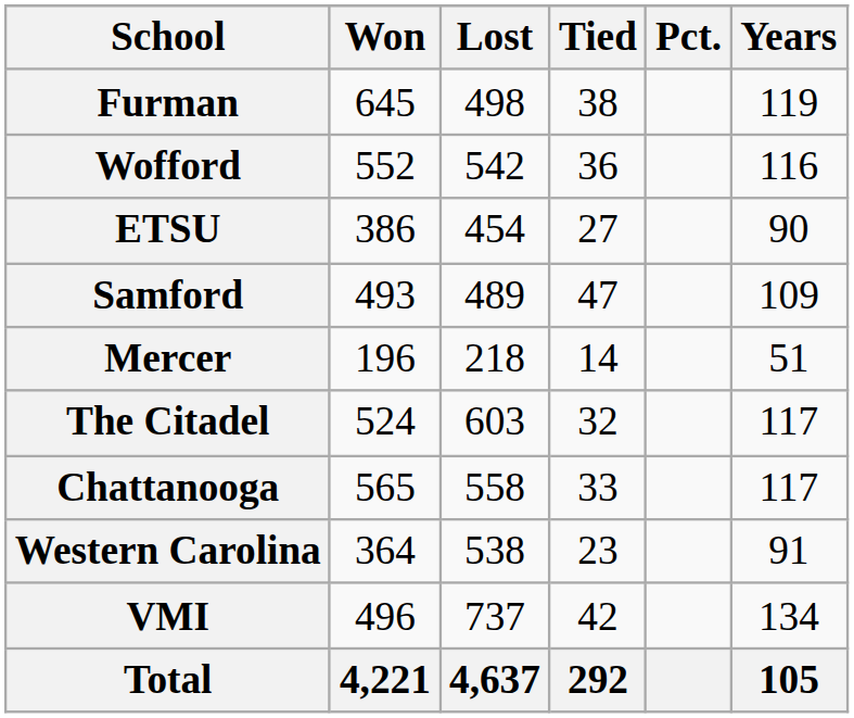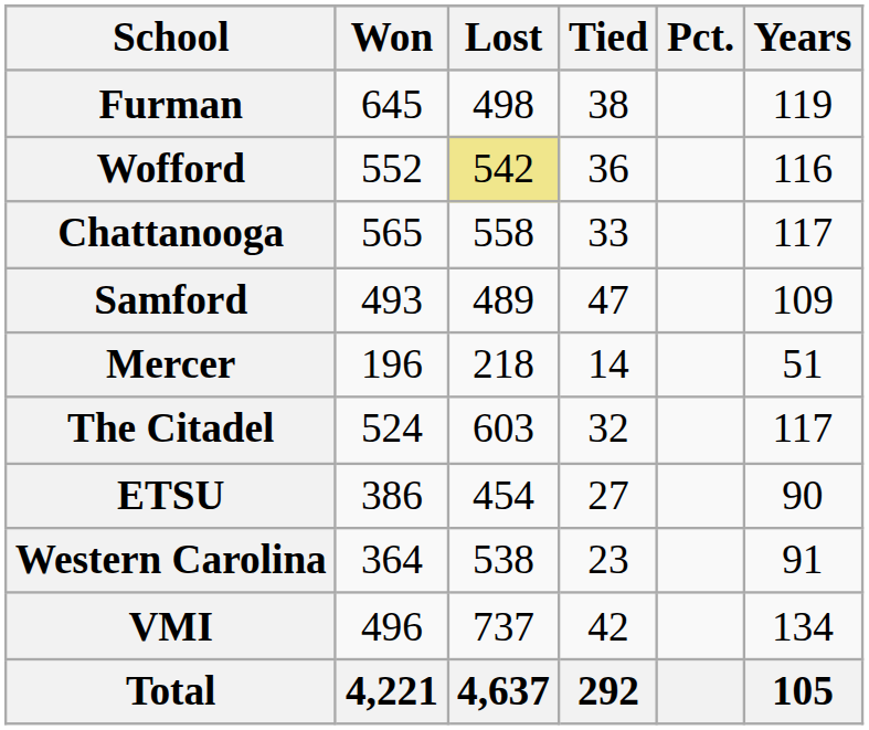 <table class="wikitable sortable plainrowheaders" style="text-align: center;">
 <tr>
 </tr>
 <tr>
 <th scope="col">School</th>
 <th scope="col">Won</th>
 <th scope="col">Lost</th>
 <th scope="col">Tied</th>
 <th scope="col">Pct.</th>
 <th scope="col">Years</th>
 </tr>
 <tr>
 <th scope="row">Furman</th>
 <td>645</td>
 <td>498</td>
 <td>38</td>
 <td></td>
 <td>119</td>
 </tr>
 <tr>
 <th scope="row">Wofford</th>
 <td>552</td>
-<td>542</td>
+<td style="background: khaki;">542</td>
 <td>36</td>
 <td></td>
 <td>116</td>
 </tr>
 <tr>
-<th scope="row">ETSU</th>
-<td>386</td>
-<td>454</td>
-<td>27</td>
+<th scope="row">Chattanooga</th>
+<td>565</td>
+<td>558</td>
+<td>33</td>
 <td></td>
-<td>90</td>
+<td>117</td>
 </tr>
 <tr>
 <th scope="row">Samford</th>
 <td>493</td>
 <td>489</td>
 <td>47</td>
 <td></td>
 <td>109</td>
 </tr>
 <tr>
 <th scope="row">Mercer</th>
 <td>196</td>
 <td>218</td>
 <td>14</td>
 <td></td>
 <td>51</td>
 </tr>
 <tr>
 <th scope="row">The Citadel</th>
 <td>524</td>
 <td>603</td>
 <td>32</td>
 <td></td>
 <td>117</td>
 </tr>
 <tr>
-<th scope="row">Chattanooga</th>
-<td>565</td>
-<td>558</td>
-<td>33</td>
+<th scope="row">ETSU</th>
+<td>386</td>
+<td>454</td>
+<td>27</td>
 <td></td>
-<td>117</td>
+<td>90</td>
 </tr>
 <tr>
 <th scope="row">Western Carolina</th>
 <td>364</td>
 <td>538</td>
 <td>23</td>
 <td></td>
 <td>91</td>
 </tr>
 <tr>
 <th scope="row">VMI</th>
 <td>496</td>
 <td>737</td>
 <td>42</td>
 <td></td>
 <td>134</td>
 </tr>
 <tr>
 <th scope="row" style="font-weight: bold;">Total</th>
 <th scope="col">4,221</th>
 <th scope="col">4,637</th>
 <th scope="col">292</th>
 <th scope="col"></th>
 <th scope="col">105</th>
 </tr>
 </table>
